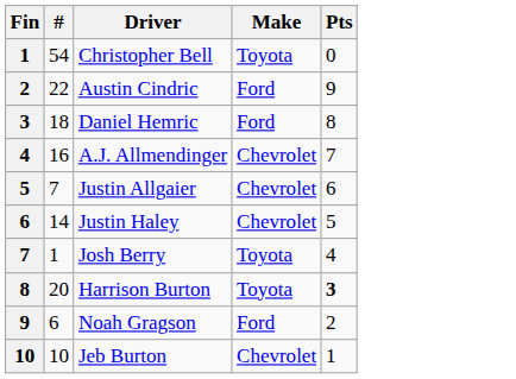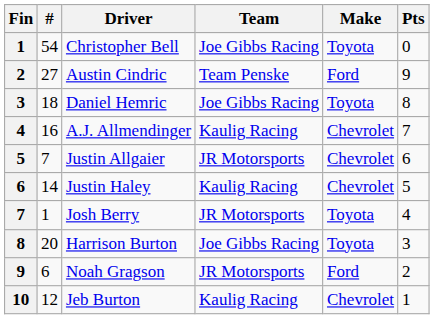 <table class="wikitable" style="font-size:95%">
 <tr>
 <th>Fin</th>
 <th>#</th>
 <th>Driver</th>
+<th>Team</th>
 <th>Make</th>
 <th>Pts</th>
 </tr>
 <tr>
 <th>1</th>
 <td>54</td>
 <td><a href='#'>Christopher Bell</a></td>
+<td><a href='#'>Joe Gibbs Racing</a></td>
 <td><a href='#'>Toyota</a></td>
 <td>0</td>
 </tr>
 <tr>
 <th>2</th>
-<td>22</td>
+<td>27</td>
 <td><a href='#'>Austin Cindric</a></td>
+<td><a href='#'>Team Penske</a></td>
 <td><a href='#'>Ford</a></td>
 <td>9</td>
 </tr>
 <tr>
 <th>3</th>
 <td>18</td>
 <td><a href='#'>Daniel Hemric</a></td>
-<td><a href='#'>Ford</a></td>
+<td><a href='#'>Joe Gibbs Racing</a></td>
+<td><a href='#'>Toyota</a></td>
 <td>8</td>
 </tr>
 <tr>
 <th>4</th>
 <td>16</td>
 <td><a href='#'>A.J. Allmendinger</a></td>
+<td><a href='#'>Kaulig Racing</a></td>
 <td><a href='#'>Chevrolet</a></td>
 <td>7</td>
 </tr>
 <tr>
 <th>5</th>
 <td>7</td>
 <td><a href='#'>Justin Allgaier</a></td>
+<td><a href='#'>JR Motorsports</a></td>
 <td><a href='#'>Chevrolet</a></td>
 <td>6</td>
 </tr>
 <tr>
 <th>6</th>
 <td>14</td>
 <td><a href='#'>Justin Haley</a></td>
+<td><a href='#'>Kaulig Racing</a></td>
 <td><a href='#'>Chevrolet</a></td>
 <td>5</td>
 </tr>
 <tr>
 <th>7</th>
 <td>1</td>
 <td><a href='#'>Josh Berry</a></td>
+<td><a href='#'>JR Motorsports</a></td>
 <td><a href='#'>Toyota</a></td>
 <td>4</td>
 </tr>
 <tr>
 <th>8</th>
 <td>20</td>
 <td><a href='#'>Harrison Burton</a></td>
+<td><a href='#'>Joe Gibbs Racing</a></td>
 <td><a href='#'>Toyota</a></td>
-<td><strong>3</strong></td>
+<td>3</td>
 </tr>
 <tr>
 <th>9</th>
 <td>6</td>
 <td><a href='#'>Noah Gragson</a></td>
+<td><a href='#'>JR Motorsports</a></td>
 <td><a href='#'>Ford</a></td>
 <td>2</td>
 </tr>
 <tr>
 <th>10</th>
-<td>10</td>
+<td>12</td>
 <td><a href='#'>Jeb Burton</a></td>
+<td><a href='#'>Kaulig Racing</a></td>
 <td><a href='#'>Chevrolet</a></td>
 <td>1</td>
 </tr>
 </table>
